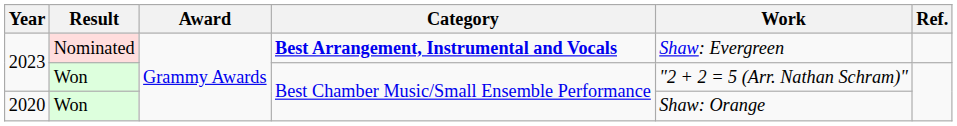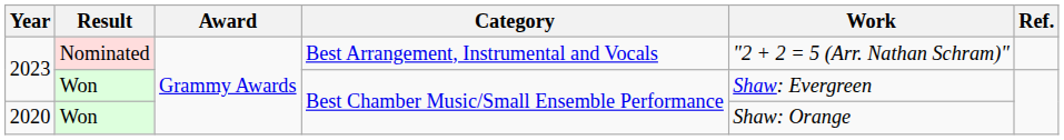 <table class="wikitable">
 <tr>
 <th>Year</th>
 <th>Result</th>
 <th>Award</th>
 <th>Category</th>
 <th>Work</th>
 <th>Ref.</th>
 </tr>
 <tr>
 <td rowspan="2">2023</td>
 <td style="background: #ffdddd">Nominated</td>
 <td rowspan="3"><a href='#'>Grammy Awards</a></td>
-<td><strong><a href='#'>Best Arrangement, Instrumental and Vocals</a></strong></td>
-<td><em><a href='#'>Shaw</a>: Evergreen</em></td>
+<td><a href='#'>Best Arrangement, Instrumental and Vocals</a></td>
+<td><em>"2 + 2 = 5 (Arr. Nathan Schram)"</em></td>
 <td></td>
 </tr>
 <tr>
 <td style="background: #ddffdd">Won</td>
 <td rowspan="2"><a href='#'>Best Chamber Music/Small Ensemble Performance</a></td>
-<td><em>"2 + 2 = 5 (Arr. Nathan Schram)"</em></td>
+<td><em><a href='#'>Shaw</a>: Evergreen</em></td>
 <td rowspan="2"></td>
 </tr>
 <tr>
 <td>2020</td>
 <td style="background: #ddffdd">Won</td>
 <td><em>Shaw: Orange</em></td>
 </tr>
 </table>
